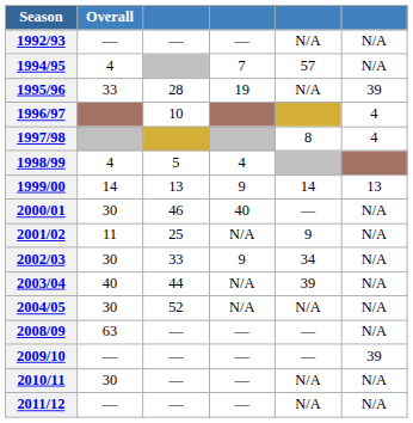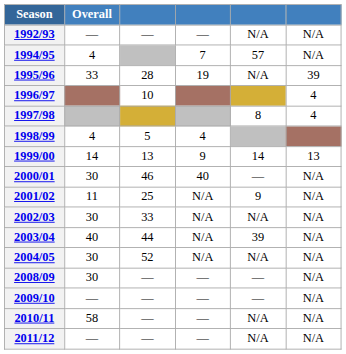 <table class="wikitable" style="font-size:86%; text-align:center; border:grey solid 1px; border-collapse:collapse; background:#ffffff;">
 <tr>
 <th style="background-color:#369; color:white; width:60px;"> Season </th>
 <th style="background-color:#4180be; color:white; width:55px;">Overall</th>
 <th style="background-color:#4180be; color:white; width:55px;"></th>
 <th style="background-color:#4180be; color:white; width:55px;"></th>
 <th style="background-color:#4180be; color:white; width:55px;"></th>
 <th style="background-color:#4180be; color:white; width:55px;"></th>
 </tr>
 <tr>
 <th scope=row align=center><a href='#'>1992/93</a></th>
 <td align=center>—</td>
 <td align=center>—</td>
 <td align=center>—</td>
 <td align=center>N/A</td>
 <td align=center>N/A</td>
 </tr>
 <tr>
 <th scope=row align=center><a href='#'>1994/95</a></th>
 <td align=center>4</td>
 <td align=center bgcolor=silver></td>
 <td align=center>7</td>
 <td align=center>57</td>
 <td align=center>N/A</td>
 </tr>
 <tr>
 <th scope=row align=center><a href='#'>1995/96</a></th>
 <td align=center>33</td>
 <td align=center>28</td>
 <td align=center>19</td>
 <td align=center>N/A</td>
 <td align=center>39</td>
 </tr>
 <tr>
 <th scope=row align=center><a href='#'>1996/97</a></th>
 <td align=center bgcolor=#A57164></td>
 <td align=center>10</td>
 <td align=center bgcolor=#A57164></td>
 <td align=center bgcolor=#D4AF37></td>
 <td align=center>4</td>
 </tr>
 <tr>
 <th scope=row align=center><a href='#'>1997/98</a></th>
 <td align=center bgcolor=silver></td>
 <td align=center bgcolor=#D4AF37></td>
 <td align=center bgcolor=silver></td>
 <td align=center>8</td>
 <td align=center>4</td>
 </tr>
 <tr>
 <th scope=row align=center><a href='#'>1998/99</a></th>
 <td align=center>4</td>
 <td align=center>5</td>
 <td align=center>4</td>
 <td align=center bgcolor=silver></td>
 <td align=center bgcolor=#A57164></td>
 </tr>
 <tr>
 <th scope=row align=center><a href='#'>1999/00</a></th>
 <td align=center>14</td>
 <td align=center>13</td>
 <td align=center>9</td>
 <td align=center>14</td>
 <td align=center>13</td>
 </tr>
 <tr>
 <th scope=row align=center><a href='#'>2000/01</a></th>
 <td align=center>30</td>
 <td align=center>46</td>
 <td align=center>40</td>
 <td align=center>—</td>
 <td align=center>N/A</td>
 </tr>
 <tr>
 <th scope=row align=center><a href='#'>2001/02</a></th>
 <td align=center>11</td>
 <td align=center>25</td>
 <td align=center>N/A</td>
 <td align=center>9</td>
 <td align=center>N/A</td>
 </tr>
 <tr>
 <th scope=row align=center><a href='#'>2002/03</a></th>
 <td align=center>30</td>
 <td align=center>33</td>
-<td align=center>9</td>
-<td align=center>34</td>
+<td align=center>N/A</td>
+<td align=center>N/A</td>
 <td align=center>N/A</td>
 </tr>
 <tr>
 <th scope=row align=center><a href='#'>2003/04</a></th>
 <td align=center>40</td>
 <td align=center>44</td>
 <td align=center>N/A</td>
 <td align=center>39</td>
 <td align=center>N/A</td>
 </tr>
 <tr>
 <th scope=row align=center><a href='#'>2004/05</a></th>
 <td align=center>30</td>
 <td align=center>52</td>
 <td align=center>N/A</td>
 <td align=center>N/A</td>
 <td align=center>N/A</td>
 </tr>
 <tr>
 <th scope=row align=center><a href='#'>2008/09</a></th>
-<td align=center>63</td>
+<td align=center>30</td>
 <td align=center>—</td>
 <td align=center>—</td>
 <td align=center>—</td>
 <td align=center>N/A</td>
 </tr>
 <tr>
 <th scope=row align=center><a href='#'>2009/10</a></th>
 <td align=center>—</td>
 <td align=center>—</td>
 <td align=center>—</td>
 <td align=center>—</td>
-<td align=center>39</td>
+<td align=center>N/A</td>
 </tr>
 <tr>
 <th scope=row align=center><a href='#'>2010/11</a></th>
-<td align=center>30</td>
+<td align=center>58</td>
 <td align=center>—</td>
 <td align=center>—</td>
 <td align=center>N/A</td>
 <td align=center>N/A</td>
 </tr>
 <tr>
 <th scope=row align=center><a href='#'>2011/12</a></th>
 <td align=center>—</td>
 <td align=center>—</td>
 <td align=center>—</td>
 <td align=center>N/A</td>
 <td align=center>N/A</td>
 </tr>
 </table>
